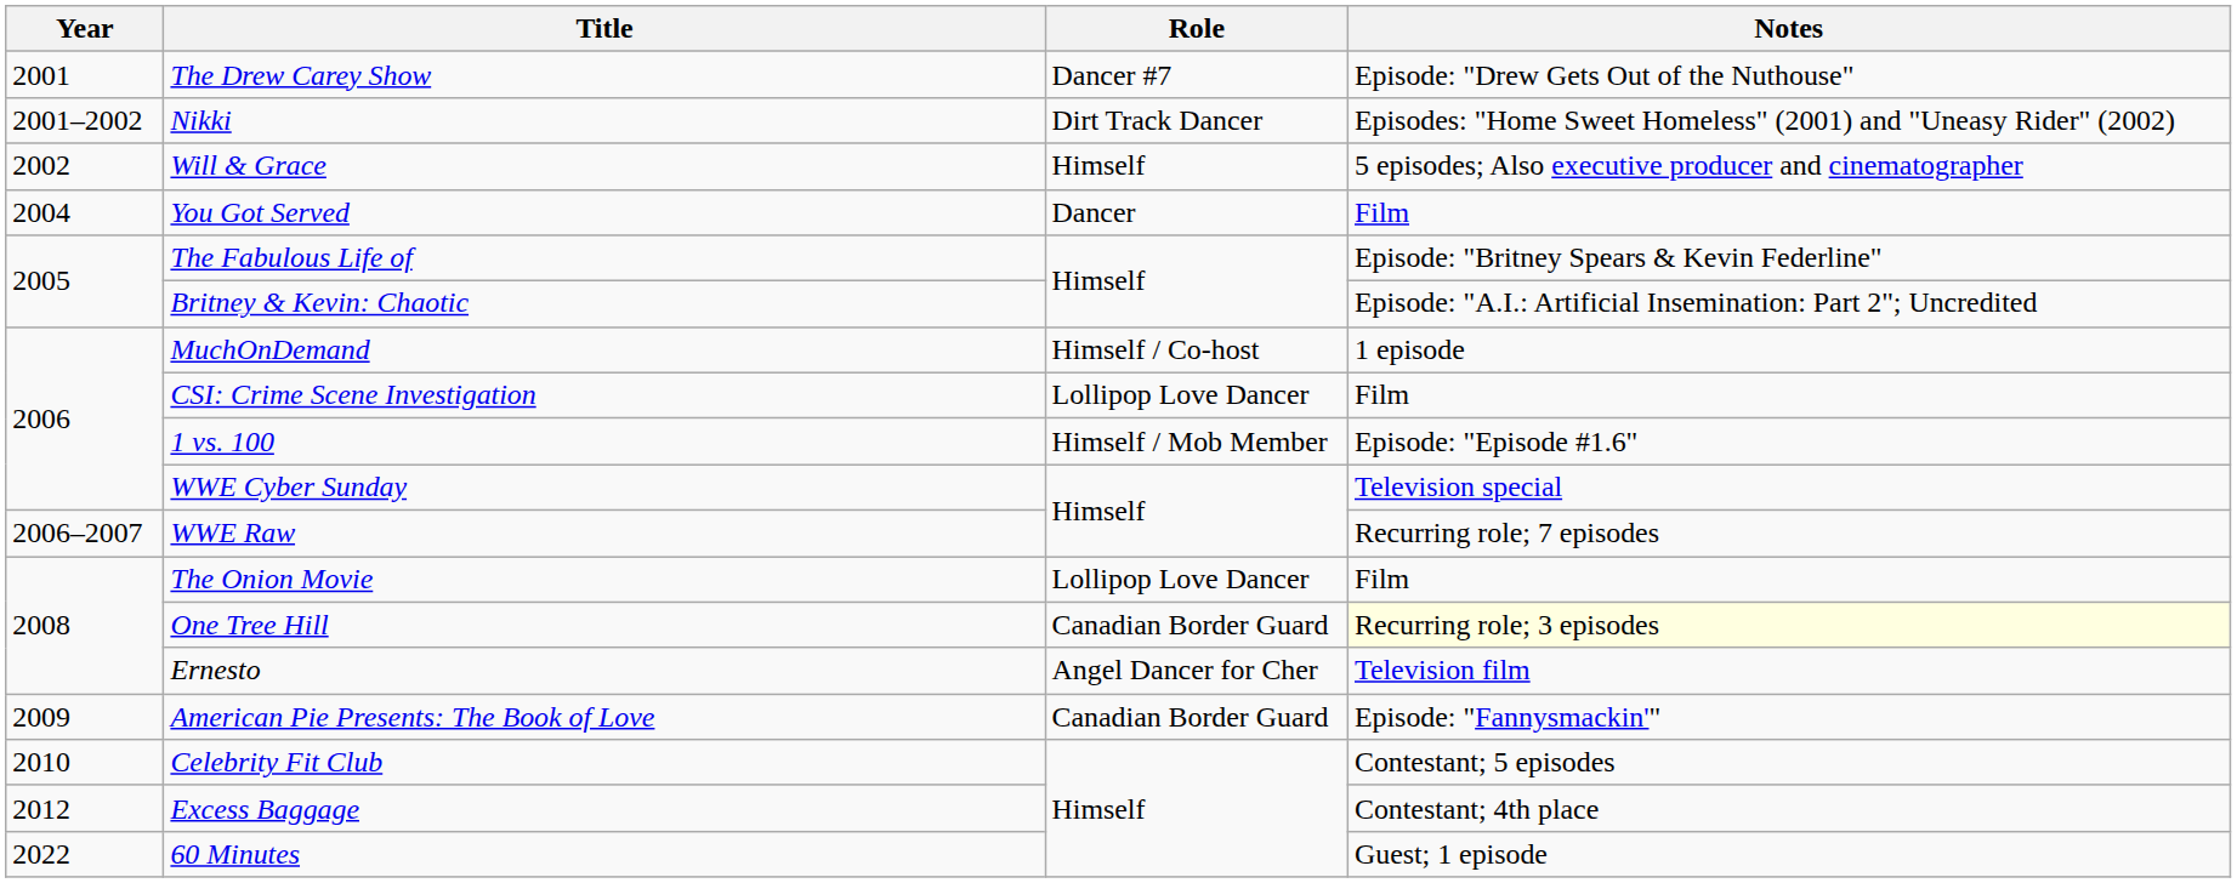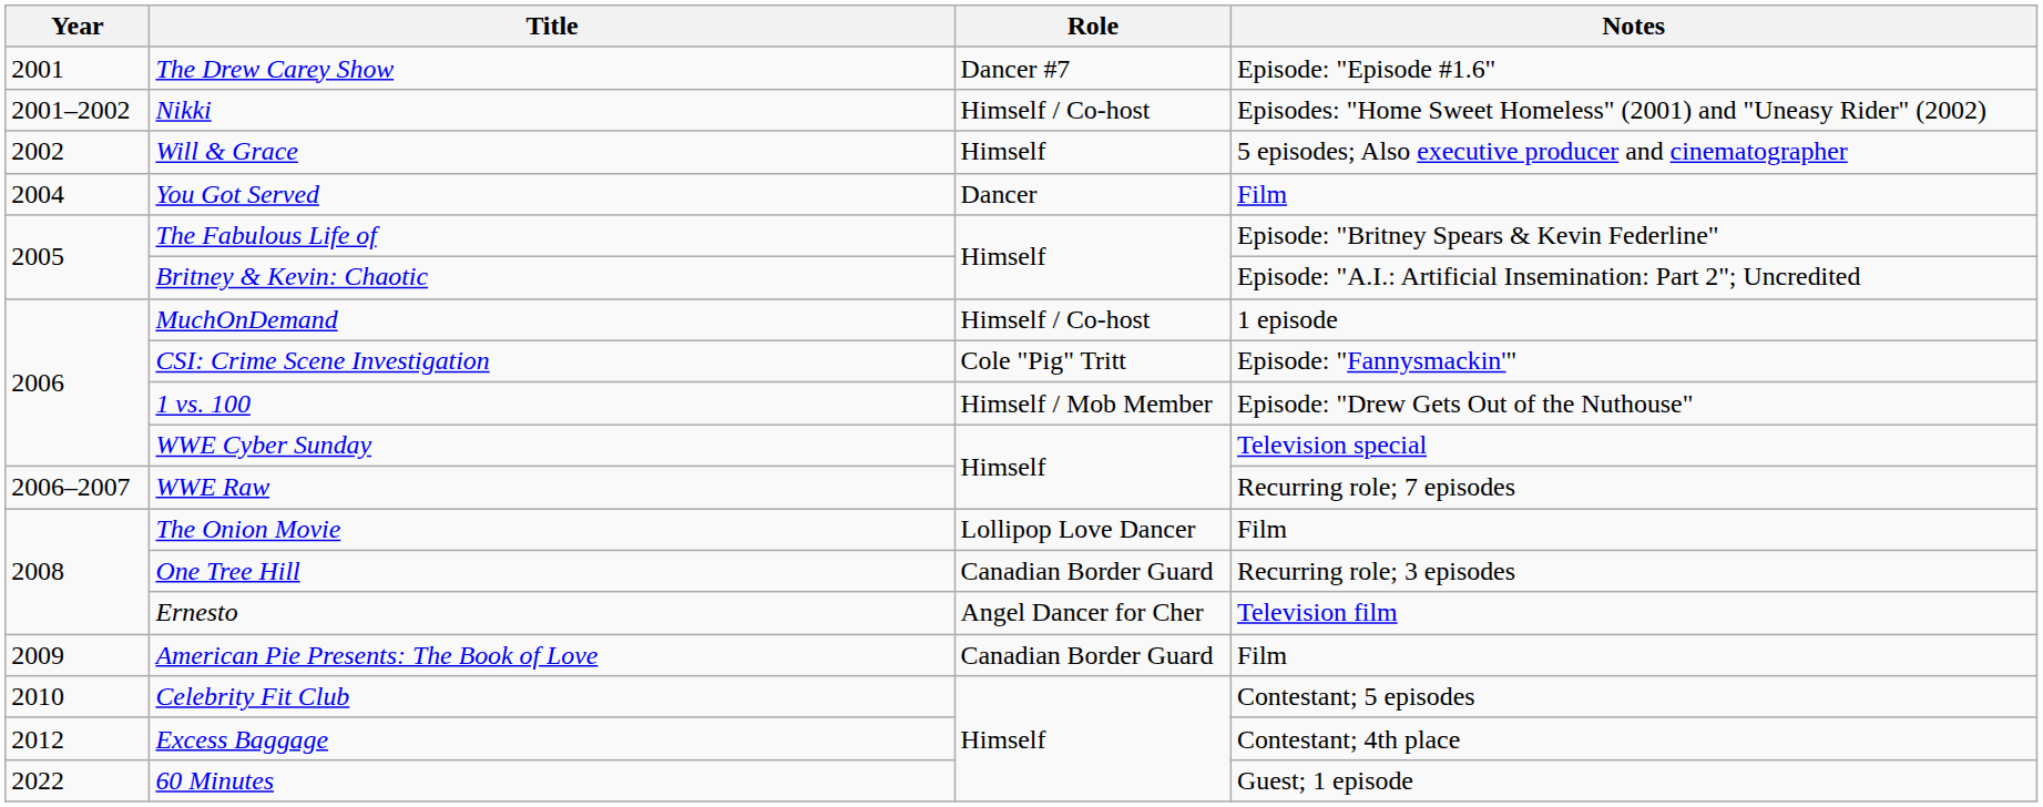 <table class="wikitable">
 <tr>
 <th scope="col" style="width:5em";>Year</th>
 <th scope="col" style="width:30em;">Title</th>
 <th scope="col" style="width:10em;">Role</th>
 <th scope="col" style="width:30em">Notes</th>
 </tr>
 <tr>
 <td>2001</td>
 <td><em><a href='#'>The Drew Carey Show</a></em></td>
 <td>Dancer #7</td>
-<td>Episode: "Drew Gets Out of the Nuthouse"</td>
+<td>Episode: "Episode #1.6"</td>
 </tr>
 <tr>
 <td>2001–2002</td>
 <td><em><a href='#'>Nikki</a></em></td>
-<td>Dirt Track Dancer</td>
+<td>Himself / Co-host</td>
 <td>Episodes: "Home Sweet Homeless" (2001) and "Uneasy Rider" (2002)</td>
 </tr>
 <tr>
 <td>2002</td>
 <td><em><a href='#'>Will & Grace</a></em></td>
 <td>Himself</td>
 <td>5 episodes; Also <a href='#'>executive producer</a> and <a href='#'>cinematographer</a></td>
 </tr>
 <tr>
 <td>2004</td>
 <td><em><a href='#'>You Got Served</a></em></td>
 <td>Dancer</td>
 <td><a href='#'>Film</a></td>
 </tr>
 <tr>
 <td rowspan="2">2005</td>
 <td><em><a href='#'>The Fabulous Life of</a></em></td>
 <td rowspan="2">Himself</td>
 <td>Episode: "Britney Spears & Kevin Federline"</td>
 </tr>
 <tr>
 <td><em><a href='#'>Britney & Kevin: Chaotic</a></em></td>
 <td>Episode: "A.I.: Artificial Insemination: Part 2"; Uncredited</td>
 </tr>
 <tr>
 <td rowspan="4">2006</td>
 <td><em><a href='#'>MuchOnDemand</a></em></td>
 <td>Himself / Co-host</td>
 <td>1 episode</td>
 </tr>
 <tr>
 <td><em><a href='#'>CSI: Crime Scene Investigation</a></em></td>
-<td>Lollipop Love Dancer</td>
-<td>Film</td>
+<td>Cole "Pig" Tritt</td>
+<td>Episode: "<a href='#'>Fannysmackin'</a>"</td>
 </tr>
 <tr>
 <td><em><a href='#'>1 vs. 100</a></em></td>
 <td>Himself / Mob Member</td>
-<td>Episode: "Episode #1.6"</td>
+<td>Episode: "Drew Gets Out of the Nuthouse"</td>
 </tr>
 <tr>
 <td><em><a href='#'>WWE Cyber Sunday</a></em></td>
 <td rowspan="2">Himself</td>
 <td><a href='#'>Television special</a></td>
 </tr>
 <tr>
 <td>2006–2007</td>
 <td><em><a href='#'>WWE Raw</a></em></td>
 <td>Recurring role; 7 episodes</td>
 </tr>
 <tr>
 <td rowspan="3">2008</td>
 <td><em><a href='#'>The Onion Movie</a></em></td>
 <td>Lollipop Love Dancer</td>
 <td>Film</td>
 </tr>
 <tr>
 <td><em><a href='#'>One Tree Hill</a></em></td>
 <td>Canadian Border Guard</td>
-<td style="background: lightyellow;">Recurring role; 3 episodes</td>
+<td>Recurring role; 3 episodes</td>
 </tr>
 <tr>
 <td><em>Ernesto</em></td>
 <td>Angel Dancer for Cher</td>
 <td><a href='#'>Television film</a></td>
 </tr>
 <tr>
 <td>2009</td>
 <td><em><a href='#'>American Pie Presents: The Book of Love</a></em></td>
 <td>Canadian Border Guard</td>
-<td>Episode: "<a href='#'>Fannysmackin'</a>"</td>
+<td>Film</td>
 </tr>
 <tr>
 <td>2010</td>
 <td><em><a href='#'>Celebrity Fit Club</a></em></td>
 <td rowspan="3">Himself</td>
 <td>Contestant; 5 episodes</td>
 </tr>
 <tr>
 <td>2012</td>
 <td><em><a href='#'>Excess Baggage</a></em></td>
 <td>Contestant; 4th place</td>
 </tr>
 <tr>
 <td>2022</td>
 <td><em><a href='#'>60 Minutes</a></em></td>
 <td>Guest; 1 episode</td>
 </tr>
 </table>
